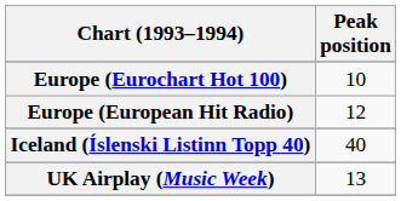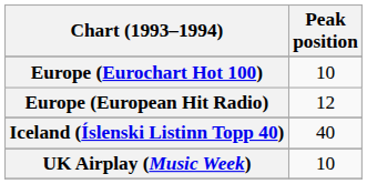 <table class="wikitable sortable plainrowheaders" style="text-align:center">
 <tr>
 <th>Chart (1993–1994)</th>
 <th>Peak<br>position</th>
 </tr>
 <tr>
 </tr>
 <tr>
 </tr>
 <tr>
 </tr>
 <tr>
 <th scope="row">Europe (<a href='#'>Eurochart Hot 100</a>)</th>
 <td>10</td>
 </tr>
 <tr>
 <th scope="row">Europe (European Hit Radio)</th>
 <td>12</td>
 </tr>
 <tr>
 </tr>
 <tr>
 <th scope="row">Iceland (<a href='#'>Íslenski Listinn Topp 40</a>)</th>
 <td>40</td>
 </tr>
 <tr>
 </tr>
 <tr>
 </tr>
 <tr>
 </tr>
 <tr>
 </tr>
 <tr>
 <th scope="row">UK Airplay (<em><a href='#'>Music Week</a></em>)</th>
-<td>13</td>
+<td>10</td>
 </tr>
 <tr>
 </tr>
 <tr>
 </tr>
 </table>
